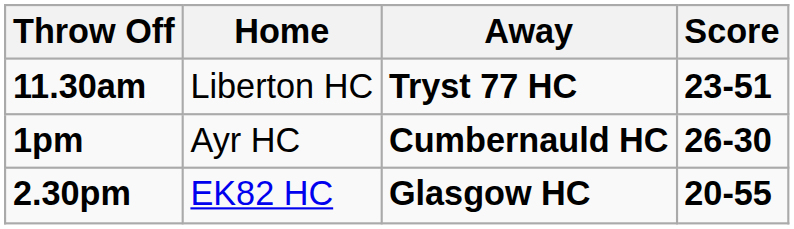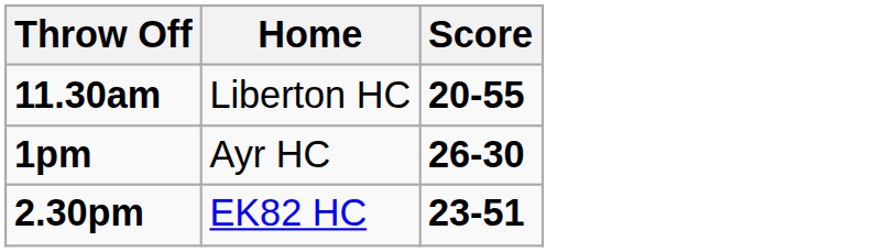 <table class="wikitable">
 <tr>
 <th><strong>Throw Off</strong></th>
 <th><strong>Home</strong></th>
-<th><strong>Away</strong></th>
 <th><strong>Score</strong></th>
 </tr>
 <tr>
 <td><strong>11.30am</strong></td>
 <td>Liberton HC</td>
-<td><strong>Tryst 77 HC</strong></td>
-<td><strong>23-51</strong></td>
+<td><strong>20-55</strong></td>
 </tr>
 <tr>
 <td><strong>1pm</strong></td>
 <td>Ayr HC</td>
-<td><strong>Cumbernauld HC</strong></td>
 <td><strong>26-30</strong></td>
 </tr>
 <tr>
 <td><strong>2.30pm</strong></td>
 <td><a href='#'>EK82 HC</a></td>
-<td><strong>Glasgow HC</strong></td>
-<td><strong>20-55</strong></td>
+<td><strong>23-51</strong></td>
 </tr>
 </table>
